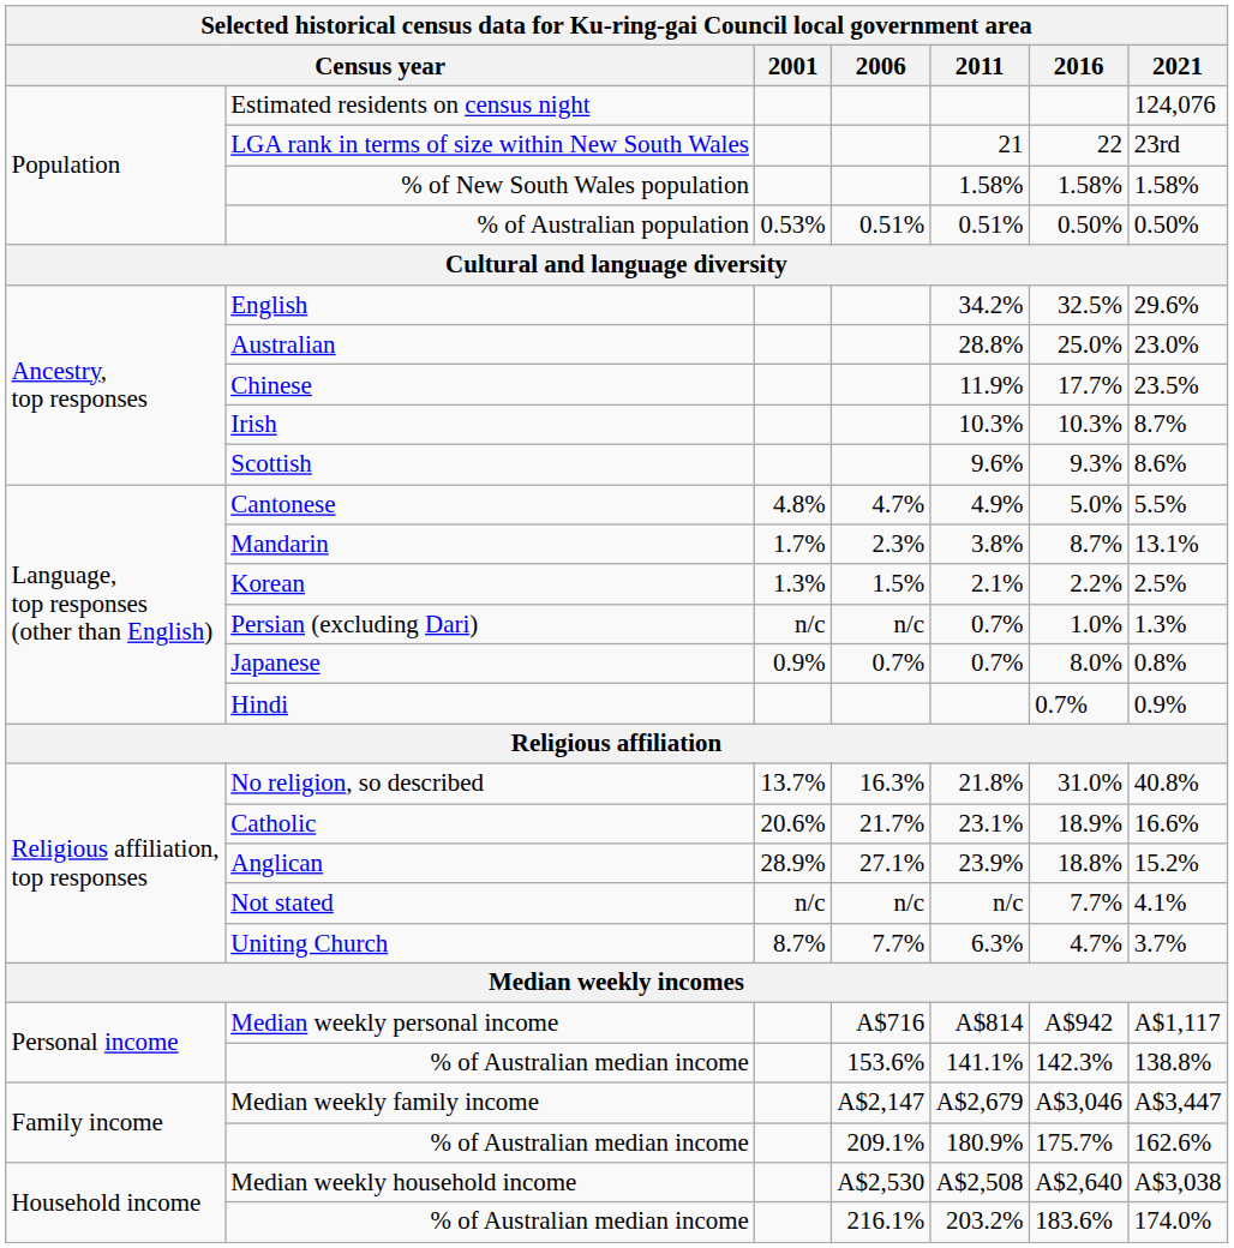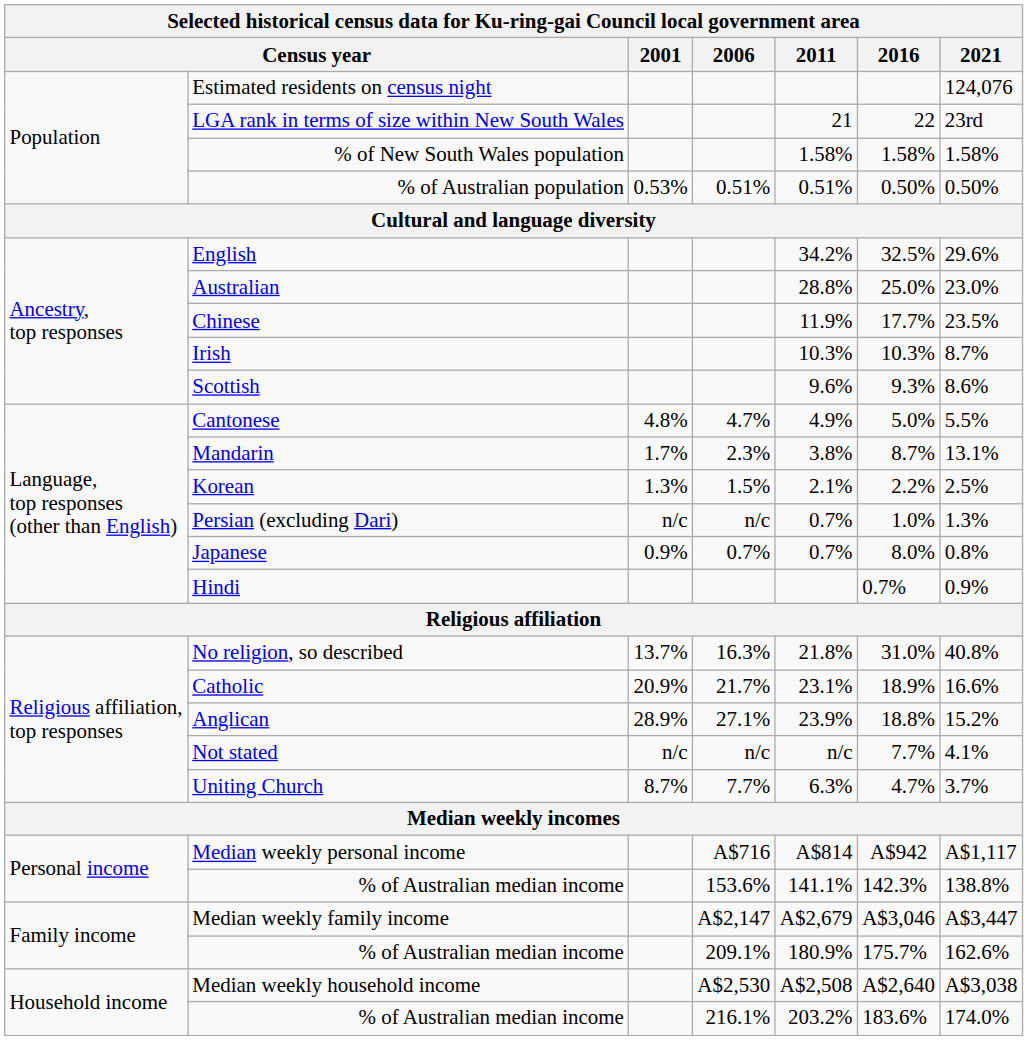 <table class="wikitable">
 <tr>
 <th colspan=7>Selected historical census data for Ku-ring-gai Council local government area</th>
 </tr>
 <tr>
 <th colspan="2">Census year</th>
 <th>2001</th>
 <th>2006</th>
 <th>2011</th>
 <th>2016</th>
 <th>2021</th>
 </tr>
 <tr>
 <td rowspan="4">Population</td>
 <td>Estimated residents on <a href='#'>census night</a></td>
 <td align="right"></td>
 <td align="right"></td>
 <td align="right"></td>
 <td align="right"></td>
 <td>124,076</td>
 </tr>
 <tr>
 <td align="right"><a href='#'>LGA rank in terms of size within New South Wales</a></td>
 <td align="right"></td>
 <td align="right"><small></small></td>
 <td align="right">21</td>
 <td align="right"> 22</td>
 <td>23rd</td>
 </tr>
 <tr>
 <td align="right">% of New South Wales population</td>
 <td align="right"></td>
 <td align="right"></td>
 <td align="right">1.58%</td>
 <td align="right"> 1.58%</td>
 <td>1.58%</td>
 </tr>
 <tr>
 <td align="right">% of Australian population</td>
 <td align="right">0.53%</td>
 <td align="right"> 0.51%</td>
 <td align="right"> 0.51%</td>
 <td align="right"> 0.50%</td>
 <td>0.50%</td>
 </tr>
 <tr>
 <th colspan="7">Cultural and language diversity</th>
 </tr>
 <tr>
 <td rowspan="5"><a href='#'>Ancestry</a>,<br>top responses</td>
 <td><a href='#'>English</a></td>
 <td align="right"></td>
 <td align="right"></td>
 <td align="right">34.2%</td>
 <td align="right"> 32.5%</td>
 <td> 29.6%</td>
 </tr>
 <tr>
 <td><a href='#'>Australian</a></td>
 <td align="right"></td>
 <td align="right"></td>
 <td align="right">28.8%</td>
 <td align="right"> 25.0%</td>
 <td> 23.0%</td>
 </tr>
 <tr>
 <td><a href='#'>Chinese</a></td>
 <td align="right"></td>
 <td align="right"></td>
 <td align="right">11.9%</td>
 <td align="right"> 17.7%</td>
 <td>23.5%</td>
 </tr>
 <tr>
 <td><a href='#'>Irish</a></td>
 <td align="right"></td>
 <td align="right"></td>
 <td align="right">10.3%</td>
 <td align="right"> 10.3%</td>
 <td> 8.7%</td>
 </tr>
 <tr>
 <td><a href='#'>Scottish</a></td>
 <td align="right"></td>
 <td align="right"></td>
 <td align="right">9.6%</td>
 <td align="right"> 9.3%</td>
 <td> 8.6%</td>
 </tr>
 <tr>
 <td rowspan="6">Language,<br>top responses<br>(other than <a href='#'>English</a>)</td>
 <td><a href='#'>Cantonese</a></td>
 <td align="right">4.8%</td>
 <td align="right"> 4.7%</td>
 <td align="right"> 4.9%</td>
 <td align="right"> 5.0%</td>
 <td> 5.5%</td>
 </tr>
 <tr>
 <td><a href='#'>Mandarin</a></td>
 <td align="right">1.7%</td>
 <td align="right"> 2.3%</td>
 <td align="right"> 3.8%</td>
 <td align="right"> 8.7%</td>
 <td> 13.1%</td>
 </tr>
 <tr>
 <td><a href='#'>Korean</a></td>
 <td align="right">1.3%</td>
 <td align="right"> 1.5%</td>
 <td align="right"> 2.1%</td>
 <td align="right"> 2.2%</td>
 <td> 2.5%</td>
 </tr>
 <tr>
 <td><a href='#'>Persian</a> (excluding <a href='#'>Dari</a>)</td>
 <td align="right">n/c</td>
 <td align="right">n/c</td>
 <td align="right"> 0.7%</td>
 <td align="right"> 1.0%</td>
 <td> 1.3%</td>
 </tr>
 <tr>
 <td><a href='#'>Japanese</a></td>
 <td align="right">0.9%</td>
 <td align="right"> 0.7%</td>
 <td align="right"> 0.7%</td>
 <td align="right"> 8.0%</td>
 <td> 0.8%</td>
 </tr>
 <tr>
 <td><a href='#'>Hindi</a></td>
 <td></td>
 <td></td>
 <td></td>
 <td>0.7%</td>
 <td> 0.9%</td>
 </tr>
 <tr>
 <th colspan="7">Religious affiliation</th>
 </tr>
 <tr>
 <td rowspan="5"><a href='#'>Religious</a> affiliation,<br>top responses</td>
 <td><a href='#'>No religion</a>, so described</td>
 <td align="right">13.7%</td>
 <td align="right"> 16.3%</td>
 <td align="right"> 21.8%</td>
 <td align="right"> 31.0%</td>
 <td>40.8%</td>
 </tr>
 <tr>
 <td><a href='#'>Catholic</a></td>
-<td align="right">20.6%</td>
+<td align="right">20.9%</td>
 <td align="right"> 21.7%</td>
 <td align="right"> 23.1%</td>
 <td align="right"> 18.9%</td>
 <td>16.6%</td>
 </tr>
 <tr>
 <td><a href='#'>Anglican</a></td>
 <td align="right">28.9%</td>
 <td align="right"> 27.1%</td>
 <td align="right"> 23.9%</td>
 <td align="right"> 18.8%</td>
 <td>15.2%</td>
 </tr>
 <tr>
 <td><a href='#'>Not stated</a></td>
 <td align="right">n/c</td>
 <td align="right">n/c</td>
 <td align="right">n/c</td>
 <td align="right"> 7.7%</td>
 <td>4.1%</td>
 </tr>
 <tr>
 <td><a href='#'>Uniting Church</a></td>
 <td align="right">8.7%</td>
 <td align="right"> 7.7%</td>
 <td align="right"> 6.3%</td>
 <td align="right"> 4.7%</td>
 <td>3.7%</td>
 </tr>
 <tr>
 <th colspan="7">Median weekly incomes</th>
 </tr>
 <tr>
 <td rowspan="2">Personal <a href='#'>income</a></td>
 <td><a href='#'>Median</a> weekly personal income</td>
 <td align="right"></td>
 <td align="right">A$716</td>
 <td align="right">A$814</td>
 <td align="center">A$942</td>
 <td>A$1,117</td>
 </tr>
 <tr>
 <td align="right">% of Australian median income</td>
 <td align="right"></td>
 <td align="right">153.6%</td>
 <td align="right">141.1%</td>
 <td>142.3%</td>
 <td>138.8%</td>
 </tr>
 <tr>
 <td rowspan="2">Family income</td>
 <td>Median weekly family income</td>
 <td align="right"></td>
 <td align="right">A$2,147</td>
 <td align="right">A$2,679</td>
 <td>A$3,046</td>
 <td>A$3,447</td>
 </tr>
 <tr>
 <td align="right">% of Australian median income</td>
 <td align="right"></td>
 <td align="right">209.1%</td>
 <td align="right">180.9%</td>
 <td>175.7%</td>
 <td>162.6%</td>
 </tr>
 <tr>
 <td rowspan="2">Household income</td>
 <td>Median weekly household income</td>
 <td align="right"></td>
 <td align="right">A$2,530</td>
 <td align="right">A$2,508</td>
 <td>A$2,640</td>
 <td>A$3,038</td>
 </tr>
 <tr>
 <td align="right">% of Australian median income</td>
 <td align="right"></td>
 <td align="right">216.1%</td>
 <td align="right">203.2%</td>
 <td>183.6%</td>
 <td>174.0%</td>
 </tr>
 <tr>
 </tr>
 </table>
